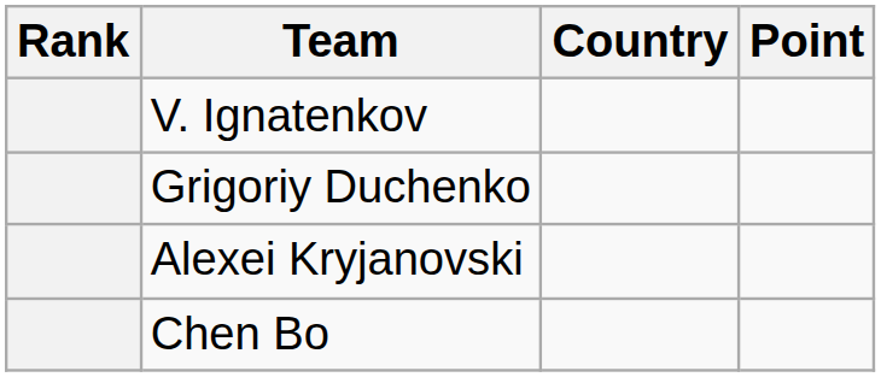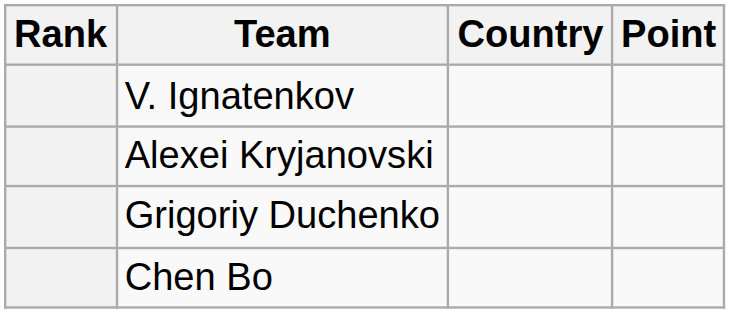 <table class="wikitable sortable">
 <tr>
 <th>Rank</th>
 <th>Team</th>
 <th>Country</th>
 <th>Point</th>
 </tr>
 <tr>
 <th></th>
 <td>V. Ignatenkov</td>
 <td></td>
 <td></td>
 </tr>
 <tr>
 <th></th>
-<td>Grigoriy Duchenko</td>
+<td>Alexei Kryjanovski</td>
 <td></td>
 <td></td>
 </tr>
 <tr>
 <th></th>
-<td>Alexei Kryjanovski</td>
+<td>Grigoriy Duchenko</td>
 <td></td>
 <td></td>
 </tr>
 <tr>
 <th></th>
 <td>Chen Bo</td>
 <td></td>
 <td></td>
 </tr>
 </table>
